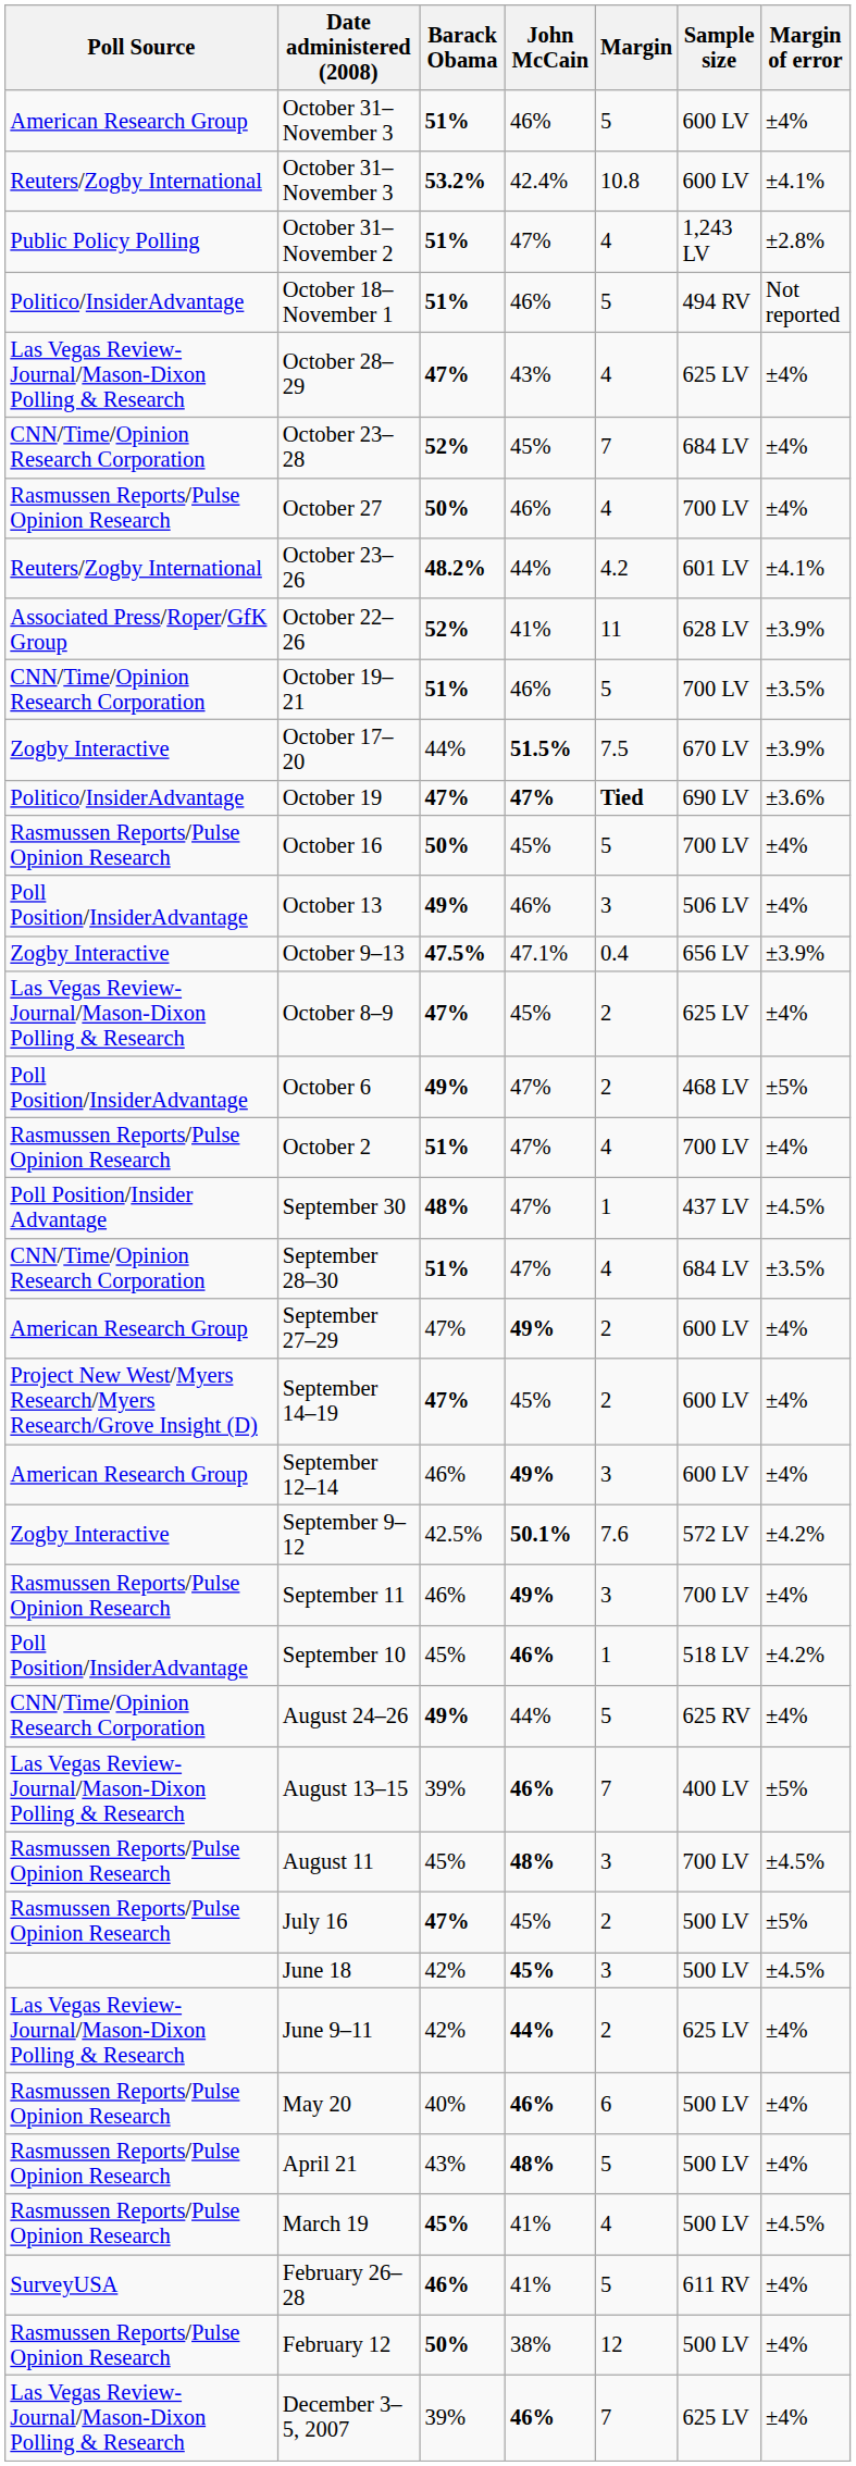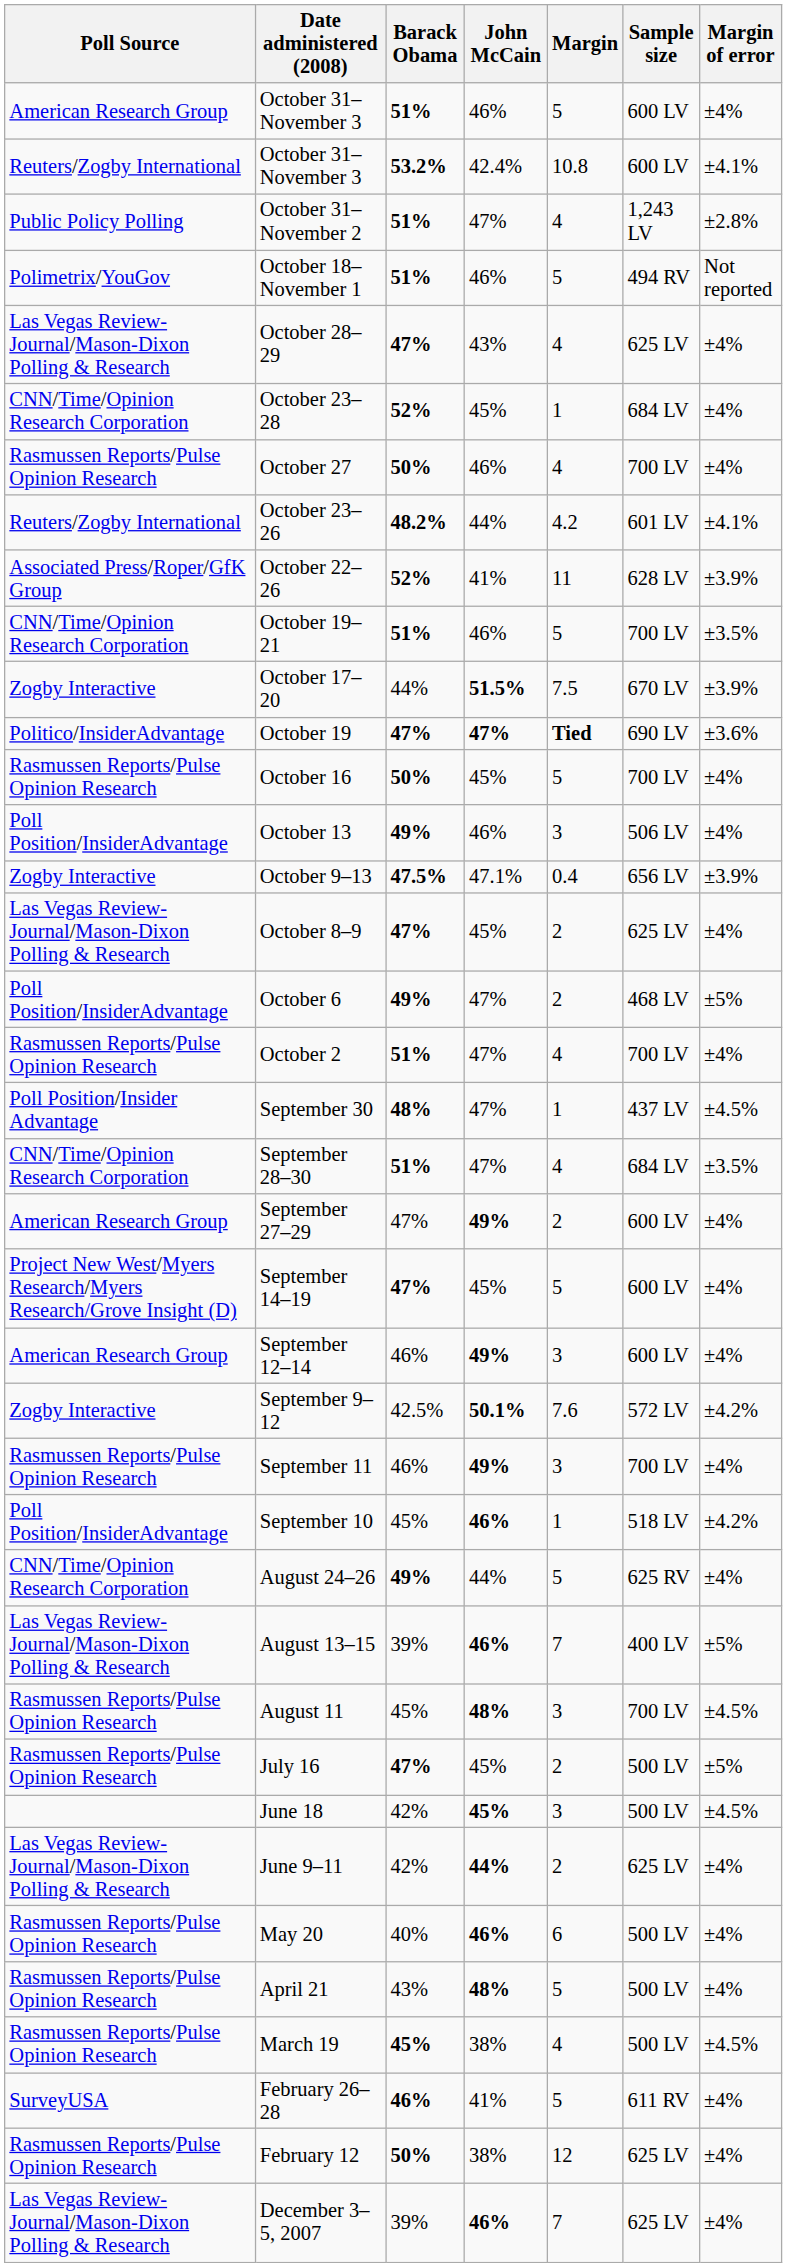 <table class="wikitable collapsible">
 <tr>
 <th>Poll Source</th>
 <th>Date administered (2008)</th>
 <th>Barack Obama</th>
 <th>John McCain</th>
 <th>Margin</th>
 <th>Sample size</th>
 <th>Margin of error</th>
 </tr>
 <tr>
 <td><a href='#'>American Research Group</a></td>
 <td>October 31–November 3</td>
 <td><strong>51%</strong></td>
 <td>46%</td>
 <td>5</td>
 <td>600 LV</td>
 <td>±4%</td>
 </tr>
 <tr>
 <td><a href='#'>Reuters</a>/<a href='#'>Zogby International</a></td>
 <td>October 31–November 3</td>
 <td><strong>53.2%</strong></td>
 <td>42.4%</td>
 <td>10.8</td>
 <td>600 LV</td>
 <td>±4.1%</td>
 </tr>
 <tr>
 <td><a href='#'>Public Policy Polling</a></td>
 <td>October 31–November 2</td>
 <td><strong>51%</strong></td>
 <td>47%</td>
 <td>4</td>
 <td>1,243 LV</td>
 <td>±2.8%</td>
 </tr>
 <tr>
-<td><a href='#'>Politico</a>/<a href='#'>InsiderAdvantage</a></td>
+<td><a href='#'>Polimetrix</a>/<a href='#'>YouGov</a></td>
 <td>October 18–November 1</td>
 <td><strong>51%</strong></td>
 <td>46%</td>
 <td>5</td>
 <td>494 RV</td>
 <td>Not reported</td>
 </tr>
 <tr>
 <td><a href='#'>Las Vegas Review-Journal</a>/<a href='#'>Mason-Dixon Polling & Research</a></td>
 <td>October 28–29</td>
 <td><strong>47%</strong></td>
 <td>43%</td>
 <td>4</td>
 <td>625 LV</td>
 <td>±4%</td>
 </tr>
 <tr>
 <td><a href='#'>CNN</a>/<a href='#'>Time</a>/<a href='#'>Opinion Research Corporation</a></td>
 <td>October 23–28</td>
 <td><strong>52%</strong></td>
 <td>45%</td>
-<td>7</td>
+<td>1</td>
 <td>684 LV</td>
 <td>±4%</td>
 </tr>
 <tr>
 <td><a href='#'>Rasmussen Reports</a>/<a href='#'>Pulse Opinion Research</a></td>
 <td>October 27</td>
 <td><strong>50%</strong></td>
 <td>46%</td>
 <td>4</td>
 <td>700 LV</td>
 <td>±4%</td>
 </tr>
 <tr>
 <td><a href='#'>Reuters</a>/<a href='#'>Zogby International</a></td>
 <td>October 23–26</td>
 <td><strong>48.2%</strong></td>
 <td>44%</td>
 <td>4.2</td>
 <td>601 LV</td>
 <td>±4.1%</td>
 </tr>
 <tr>
 <td><a href='#'>Associated Press</a>/<a href='#'>Roper</a>/<a href='#'>GfK Group</a></td>
 <td>October 22–26</td>
 <td><strong>52%</strong></td>
 <td>41%</td>
 <td>11</td>
 <td>628 LV</td>
 <td>±3.9%</td>
 </tr>
 <tr>
 <td><a href='#'>CNN</a>/<a href='#'>Time</a>/<a href='#'>Opinion Research Corporation</a></td>
 <td>October 19–21</td>
 <td><strong>51%</strong></td>
 <td>46%</td>
 <td>5</td>
 <td>700 LV</td>
 <td>±3.5%</td>
 </tr>
 <tr>
 <td><a href='#'>Zogby Interactive</a></td>
 <td>October 17–20</td>
 <td>44%</td>
 <td><strong>51.5%</strong></td>
 <td>7.5</td>
 <td>670 LV</td>
 <td>±3.9%</td>
 </tr>
 <tr>
 <td><a href='#'>Politico</a>/<a href='#'>InsiderAdvantage</a></td>
 <td>October 19</td>
 <td><strong>47%</strong></td>
 <td><strong>47%</strong></td>
 <td><strong>Tied</strong></td>
 <td>690 LV</td>
 <td>±3.6%</td>
 </tr>
 <tr>
 <td><a href='#'>Rasmussen Reports</a>/<a href='#'>Pulse Opinion Research</a></td>
 <td>October 16</td>
 <td><strong>50%</strong></td>
 <td>45%</td>
 <td>5</td>
 <td>700 LV</td>
 <td>±4%</td>
 </tr>
 <tr>
 <td><a href='#'>Poll Position</a>/<a href='#'>InsiderAdvantage</a></td>
 <td>October 13</td>
 <td><strong>49%</strong></td>
 <td>46%</td>
 <td>3</td>
 <td>506 LV</td>
 <td>±4%</td>
 </tr>
 <tr>
 <td><a href='#'>Zogby Interactive</a></td>
 <td>October 9–13</td>
 <td><strong>47.5%</strong></td>
 <td>47.1%</td>
 <td>0.4</td>
 <td>656 LV</td>
 <td>±3.9%</td>
 </tr>
 <tr>
 <td><a href='#'>Las Vegas Review-Journal</a>/<a href='#'>Mason-Dixon Polling & Research</a></td>
 <td>October 8–9</td>
 <td><strong>47%</strong></td>
 <td>45%</td>
 <td>2</td>
 <td>625 LV</td>
 <td>±4%</td>
 </tr>
 <tr>
 <td><a href='#'>Poll Position</a>/<a href='#'>InsiderAdvantage</a></td>
 <td>October 6</td>
 <td><strong>49%</strong></td>
 <td>47%</td>
 <td>2</td>
 <td>468 LV</td>
 <td>±5%</td>
 </tr>
 <tr>
 <td><a href='#'>Rasmussen Reports</a>/<a href='#'>Pulse Opinion Research</a></td>
 <td>October 2</td>
 <td><strong>51%</strong></td>
 <td>47%</td>
 <td>4</td>
 <td>700 LV</td>
 <td>±4%</td>
 </tr>
 <tr>
 <td><a href='#'>Poll Position</a>/<a href='#'>Insider Advantage</a></td>
 <td>September 30</td>
 <td><strong>48%</strong></td>
 <td>47%</td>
 <td>1</td>
 <td>437 LV</td>
 <td>±4.5%</td>
 </tr>
 <tr>
 <td><a href='#'>CNN</a>/<a href='#'>Time</a>/<a href='#'>Opinion Research Corporation</a></td>
 <td>September 28–30</td>
 <td><strong>51%</strong></td>
 <td>47%</td>
 <td>4</td>
 <td>684 LV</td>
 <td>±3.5%</td>
 </tr>
 <tr>
 <td><a href='#'>American Research Group</a></td>
 <td>September 27–29</td>
 <td>47%</td>
 <td><strong>49%</strong></td>
 <td>2</td>
 <td>600 LV</td>
 <td>±4%</td>
 </tr>
 <tr>
 <td><a href='#'>Project New West</a>/<a href='#'>Myers Research</a>/<a href='#'>Myers Research/Grove Insight (D)</a></td>
 <td>September 14–19</td>
 <td><strong>47%</strong></td>
 <td>45%</td>
-<td>2</td>
+<td>5</td>
 <td>600 LV</td>
 <td>±4%</td>
 </tr>
 <tr>
 <td><a href='#'>American Research Group</a></td>
 <td>September 12–14</td>
 <td>46%</td>
 <td><strong>49%</strong></td>
 <td>3</td>
 <td>600 LV</td>
 <td>±4%</td>
 </tr>
 <tr>
 <td><a href='#'>Zogby Interactive</a></td>
 <td>September 9–12</td>
 <td>42.5%</td>
 <td><strong>50.1%</strong></td>
 <td>7.6</td>
 <td>572 LV</td>
 <td>±4.2%</td>
 </tr>
 <tr>
 <td><a href='#'>Rasmussen Reports</a>/<a href='#'>Pulse Opinion Research</a></td>
 <td>September 11</td>
 <td>46%</td>
 <td><strong>49%</strong></td>
 <td>3</td>
 <td>700 LV</td>
 <td>±4%</td>
 </tr>
 <tr>
 <td><a href='#'>Poll Position</a>/<a href='#'>InsiderAdvantage</a></td>
 <td>September 10</td>
 <td>45%</td>
 <td><strong>46%</strong></td>
 <td>1</td>
 <td>518 LV</td>
 <td>±4.2%</td>
 </tr>
 <tr>
 <td><a href='#'>CNN</a>/<a href='#'>Time</a>/<a href='#'>Opinion Research Corporation</a></td>
 <td>August 24–26</td>
 <td><strong>49%</strong></td>
 <td>44%</td>
 <td>5</td>
 <td>625 RV</td>
 <td>±4%</td>
 </tr>
 <tr>
 <td><a href='#'>Las Vegas Review-Journal</a>/<a href='#'>Mason-Dixon Polling & Research</a></td>
 <td>August 13–15</td>
 <td>39%</td>
 <td><strong>46%</strong></td>
 <td>7</td>
 <td>400 LV</td>
 <td>±5%</td>
 </tr>
 <tr>
 <td><a href='#'>Rasmussen Reports</a>/<a href='#'>Pulse Opinion Research</a></td>
 <td>August 11</td>
 <td>45%</td>
 <td><strong>48%</strong></td>
 <td>3</td>
 <td>700 LV</td>
 <td>±4.5%</td>
 </tr>
 <tr>
 <td><a href='#'>Rasmussen Reports</a>/<a href='#'>Pulse Opinion Research</a></td>
 <td>July 16</td>
 <td><strong>47%</strong></td>
 <td>45%</td>
 <td>2</td>
 <td>500 LV</td>
 <td>±5%</td>
 </tr>
 <tr>
 <td></td>
 <td>June 18</td>
 <td>42%</td>
 <td><strong>45%</strong></td>
 <td>3</td>
 <td>500 LV</td>
 <td>±4.5%</td>
 </tr>
 <tr>
 <td><a href='#'>Las Vegas Review-Journal</a>/<a href='#'>Mason-Dixon Polling & Research</a></td>
 <td>June 9–11</td>
 <td>42%</td>
 <td><strong>44%</strong></td>
 <td>2</td>
 <td>625 LV</td>
 <td>±4%</td>
 </tr>
 <tr>
 <td><a href='#'>Rasmussen Reports</a>/<a href='#'>Pulse Opinion Research</a></td>
 <td>May 20</td>
 <td>40%</td>
 <td><strong>46%</strong></td>
 <td>6</td>
 <td>500 LV</td>
 <td>±4%</td>
 </tr>
 <tr>
 <td><a href='#'>Rasmussen Reports</a>/<a href='#'>Pulse Opinion Research</a></td>
 <td>April 21</td>
 <td>43%</td>
 <td><strong>48%</strong></td>
 <td>5</td>
 <td>500 LV</td>
 <td>±4%</td>
 </tr>
 <tr>
 <td><a href='#'>Rasmussen Reports</a>/<a href='#'>Pulse Opinion Research</a></td>
 <td>March 19</td>
 <td><strong>45%</strong></td>
-<td>41%</td>
+<td>38%</td>
 <td>4</td>
 <td>500 LV</td>
 <td>±4.5%</td>
 </tr>
 <tr>
 <td><a href='#'>SurveyUSA</a></td>
 <td>February 26–28</td>
 <td><strong>46%</strong></td>
 <td>41%</td>
 <td>5</td>
 <td>611 RV</td>
 <td>±4%</td>
 </tr>
 <tr>
 <td><a href='#'>Rasmussen Reports</a>/<a href='#'>Pulse Opinion Research</a></td>
 <td>February 12</td>
 <td><strong>50%</strong></td>
 <td>38%</td>
 <td>12</td>
-<td>500 LV</td>
+<td>625 LV</td>
 <td>±4%</td>
 </tr>
 <tr>
 <td><a href='#'>Las Vegas Review-Journal</a>/<a href='#'>Mason-Dixon Polling & Research</a></td>
 <td>December 3–5, 2007</td>
 <td>39%</td>
 <td><strong>46%</strong></td>
 <td>7</td>
 <td>625 LV</td>
 <td>±4%</td>
 </tr>
 </table>
